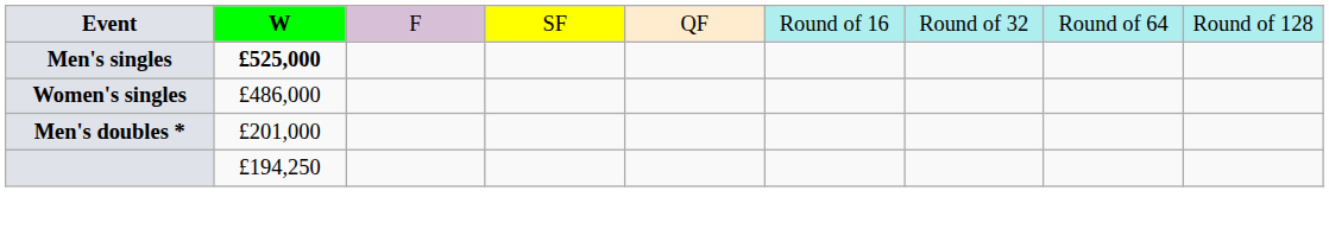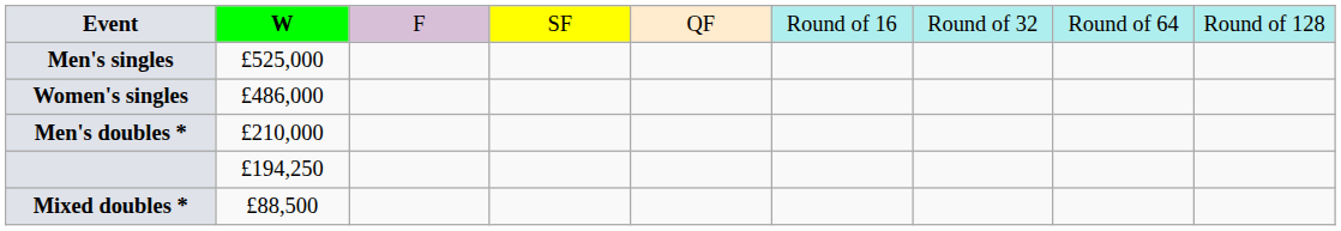 <table class=wikitable style=font-size:90%;text-align:center>
 <tr>
 <td style="width:130px; background:#dfe2e9;"><strong>Event</strong></td>
 <td style="width:80px; background:lime;"><strong>W</strong></td>
 <td style="width:85px; background:thistle;">F</td>
 <td style="width:85px; background:#ff0;">SF</td>
 <td style="width:85px; background:#ffebcd;">QF</td>
 <td style="width:85px; background:#afeeee;">Round of 16</td>
 <td style="width:85px; background:#afeeee;">Round of 32</td>
 <td style="width:85px; background:#afeeee;">Round of 64</td>
 <td style="width:85px; background:#afeeee;">Round of 128</td>
 </tr>
 <tr>
 <td style="background:#dfe2e9;"><strong>Men's singles</strong></td>
-<td><strong>£525,000</strong></td>
+<td>£525,000</td>
 <td></td>
 <td></td>
 <td></td>
 <td></td>
 <td></td>
 <td></td>
 <td></td>
 </tr>
 <tr>
 <td style="background:#dfe2e9;"><strong>Women's singles</strong></td>
 <td>£486,000</td>
 <td></td>
 <td></td>
 <td></td>
 <td></td>
 <td></td>
 <td></td>
 <td></td>
 </tr>
 <tr>
 <td style="background:#dfe2e9;"><strong>Men's doubles *</strong></td>
-<td>£201,000</td>
+<td>£210,000</td>
 <td></td>
 <td></td>
 <td></td>
 <td></td>
 <td></td>
 <td></td>
 <td></td>
 </tr>
 <tr>
 <td style="background:#dfe2e9;"><strong></strong></td>
 <td>£194,250</td>
 <td></td>
 <td></td>
 <td></td>
 <td></td>
 <td></td>
 <td></td>
 <td></td>
 </tr>
+<tr>
+<td style="background:#dfe2e9;"><strong>Mixed doubles *</strong></td>
+<td>£88,500</td>
+<td></td>
+<td></td>
+<td></td>
+<td></td>
+<td></td>
+<td></td>
+<td></td>
+</tr>
 </table>
